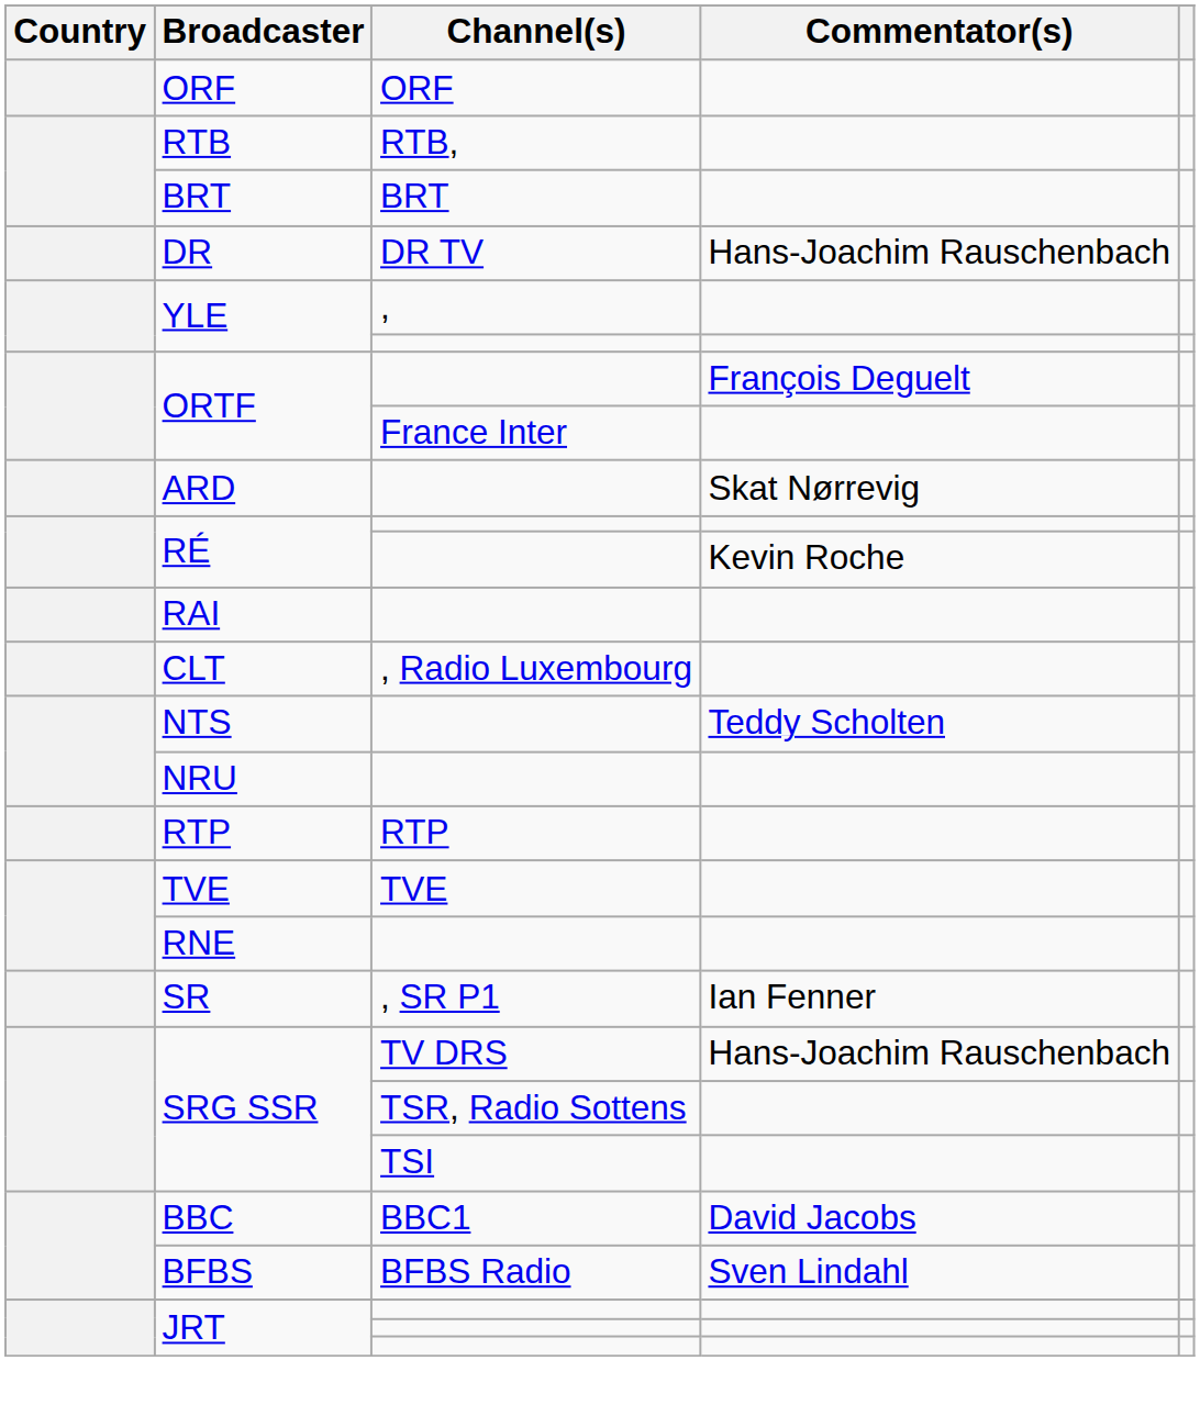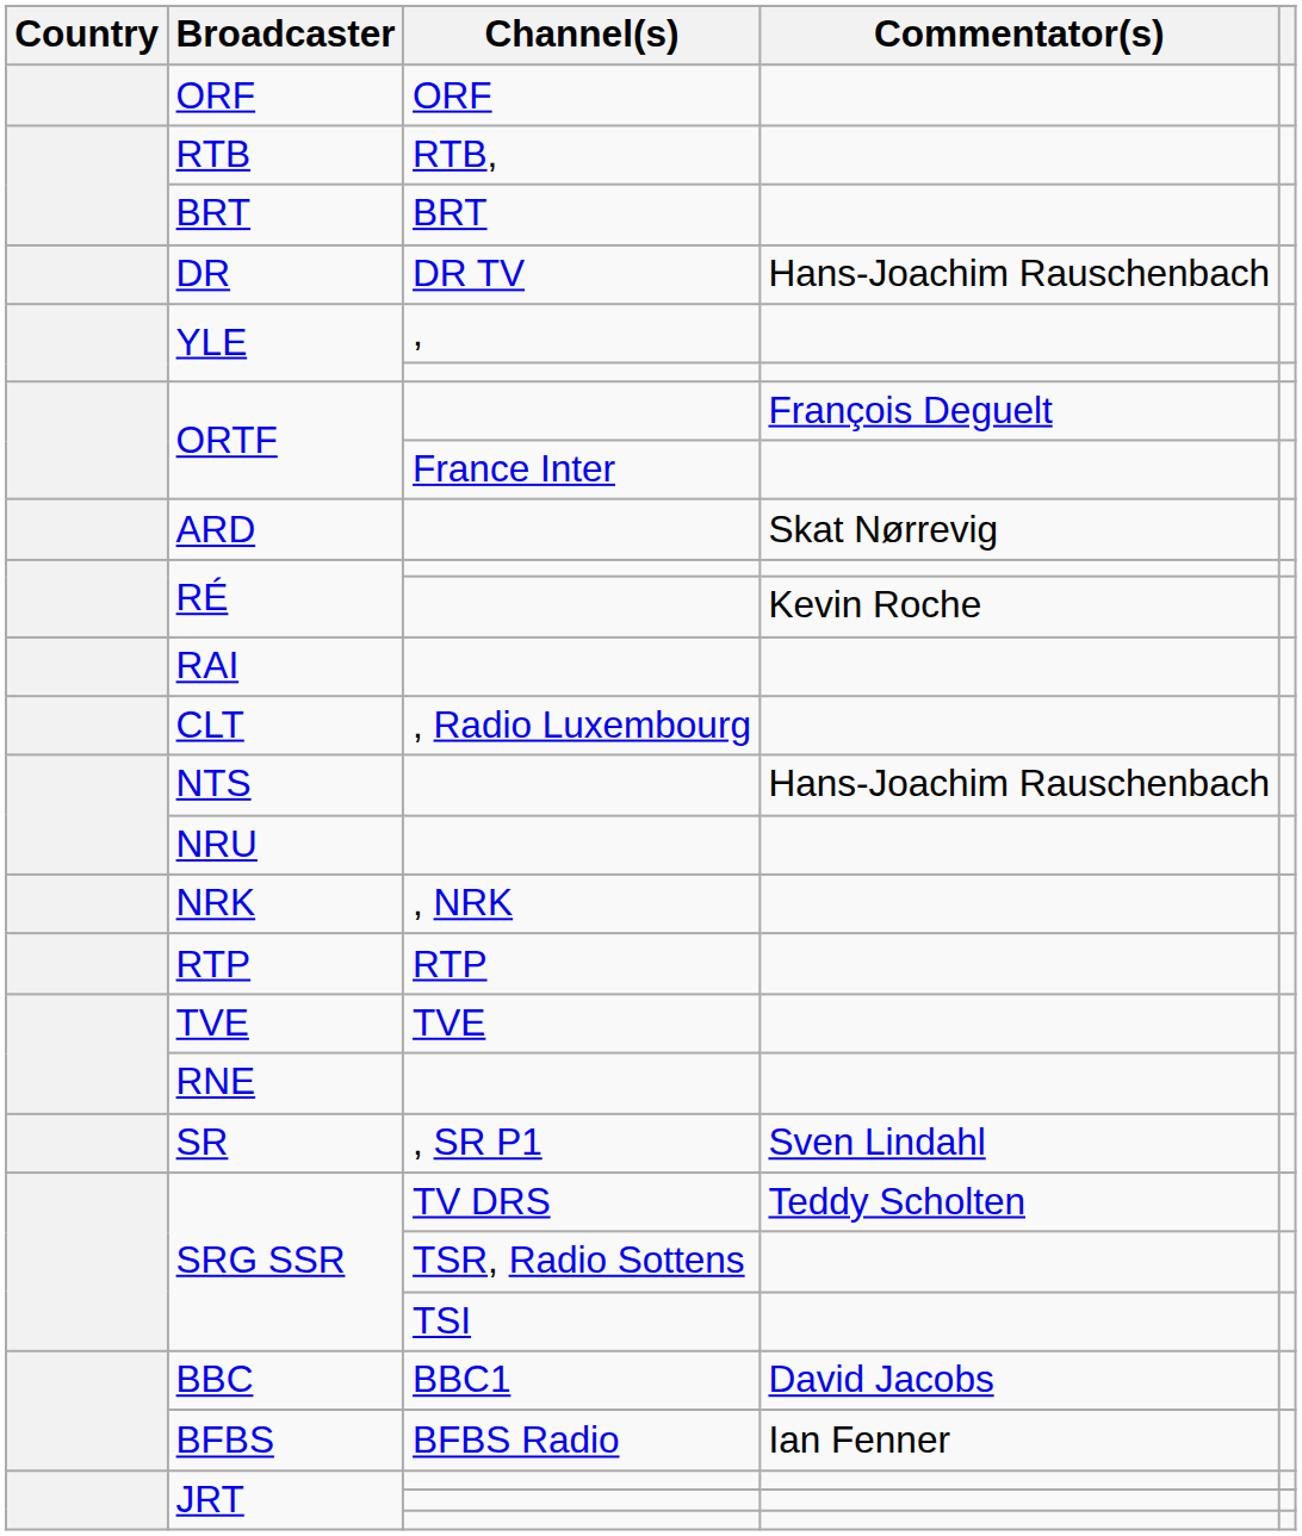 <table class="wikitable plainrowheaders">
 <tr>
 </tr>
 <tr>
 <th scope="col">Country</th>
 <th scope="col">Broadcaster</th>
 <th scope="col">Channel(s)</th>
 <th scope="col">Commentator(s)</th>
 <th scope="col"></th>
 </tr>
 <tr>
 <th scope="row"></th>
 <td><a href='#'>ORF</a></td>
 <td><a href='#'>ORF</a></td>
 <td></td>
 <td style="text-align:center"></td>
 </tr>
 <tr>
 <th scope="rowgroup" rowspan="2"></th>
 <td><a href='#'>RTB</a></td>
 <td><a href='#'>RTB</a>, </td>
 <td></td>
 <td style="text-align:center"></td>
 </tr>
 <tr>
 <td><a href='#'>BRT</a></td>
 <td><a href='#'>BRT</a></td>
 <td></td>
 <td style="text-align:center"></td>
 </tr>
 <tr>
 <th scope="row"></th>
 <td><a href='#'>DR</a></td>
 <td><a href='#'>DR TV</a></td>
 <td>Hans-Joachim Rauschenbach</td>
 <td style="text-align:center"></td>
 </tr>
 <tr>
 <th scope="rowgroup" rowspan="2"></th>
 <td rowspan="2"><a href='#'>YLE</a></td>
 <td>, </td>
 <td></td>
 <td style="text-align:center"></td>
 </tr>
 <tr>
 <td></td>
 <td></td>
 <td style="text-align:center"></td>
 </tr>
 <tr>
 <th scope="row" rowspan="2"></th>
 <td rowspan="2"><a href='#'>ORTF</a></td>
 <td></td>
 <td><a href='#'>François Deguelt</a></td>
 <td style="text-align:center"></td>
 </tr>
 <tr>
 <td><a href='#'>France Inter</a></td>
 <td></td>
 <td style="text-align:center"></td>
 </tr>
 <tr>
 <th scope="row"></th>
 <td><a href='#'>ARD</a></td>
 <td></td>
 <td>Skat Nørrevig</td>
 <td style="text-align:center"></td>
 </tr>
 <tr>
 <th scope="rowgroup" rowspan="2"></th>
 <td rowspan="2"><a href='#'>RÉ</a></td>
 <td></td>
 <td></td>
 <td style="text-align:center"></td>
 </tr>
 <tr>
 <td></td>
 <td>Kevin Roche</td>
 <td style="text-align:center"></td>
 </tr>
 <tr>
 <th scope="row"></th>
 <td><a href='#'>RAI</a></td>
 <td></td>
 <td></td>
 <td style="text-align:center"></td>
 </tr>
 <tr>
 <th scope="row"></th>
 <td><a href='#'>CLT</a></td>
 <td>, <a href='#'>Radio Luxembourg</a></td>
 <td></td>
 <td style="text-align:center"></td>
 </tr>
 <tr>
 <th scope="rowgroup" rowspan="2"></th>
 <td><a href='#'>NTS</a></td>
 <td></td>
-<td><a href='#'>Teddy Scholten</a></td>
+<td>Hans-Joachim Rauschenbach</td>
 <td style="text-align:center"></td>
 </tr>
 <tr>
 <td><a href='#'>NRU</a></td>
 <td></td>
+<td></td>
+<td style="text-align:center"></td>
+</tr>
+<tr>
+<th scope="row"></th>
+<td><a href='#'>NRK</a></td>
+<td>, <a href='#'>NRK</a></td>
 <td></td>
 <td style="text-align:center"></td>
 </tr>
 <tr>
 <th scope="row"></th>
 <td><a href='#'>RTP</a></td>
 <td><a href='#'>RTP</a></td>
 <td></td>
 <td style="text-align:center"></td>
 </tr>
 <tr>
 <th scope="rowgroup" rowspan="2"></th>
 <td><a href='#'>TVE</a></td>
 <td><a href='#'>TVE</a></td>
 <td></td>
 <td style="text-align:center"></td>
 </tr>
 <tr>
 <td><a href='#'>RNE</a></td>
 <td></td>
 <td></td>
 <td style="text-align:center"></td>
 </tr>
 <tr>
 <th scope="row"></th>
 <td><a href='#'>SR</a></td>
 <td>, <a href='#'>SR P1</a></td>
-<td>Ian Fenner</td>
+<td><a href='#'>Sven Lindahl</a></td>
 <td style="text-align:center"></td>
 </tr>
 <tr>
 <th scope="rowgroup" rowspan="3"></th>
 <td rowspan="3"><a href='#'>SRG SSR</a></td>
 <td><a href='#'>TV DRS</a></td>
-<td>Hans-Joachim Rauschenbach</td>
+<td><a href='#'>Teddy Scholten</a></td>
 <td style="text-align:center"></td>
 </tr>
 <tr>
 <td><a href='#'>TSR</a>, <a href='#'>Radio Sottens</a></td>
 <td></td>
 <td style="text-align:center"></td>
 </tr>
 <tr>
 <td><a href='#'>TSI</a></td>
 <td></td>
 <td style="text-align:center"></td>
 </tr>
 <tr>
 <th scope="row" rowspan="2"></th>
 <td><a href='#'>BBC</a></td>
 <td><a href='#'>BBC1</a></td>
 <td><a href='#'>David Jacobs</a></td>
 <td style="text-align:center"></td>
 </tr>
 <tr>
 <td><a href='#'>BFBS</a></td>
 <td><a href='#'>BFBS Radio</a></td>
-<td><a href='#'>Sven Lindahl</a></td>
+<td>Ian Fenner</td>
 <td style="text-align:center"></td>
 </tr>
 <tr>
 <th scope="rowgroup" rowspan="3"></th>
 <td rowspan="3"><a href='#'>JRT</a></td>
 <td></td>
 <td></td>
 <td style="text-align:center"></td>
 </tr>
 <tr>
 <td></td>
 <td></td>
 <td style="text-align:center"></td>
 </tr>
 <tr>
 <td></td>
 <td></td>
 <td style="text-align:center"></td>
 </tr>
 </table>
